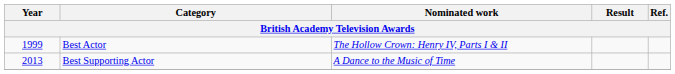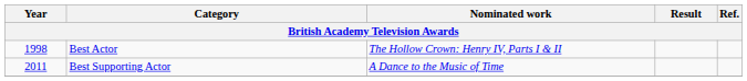 <table class=wikitable>
 <tr>
 <th scope="col" style="width:5em;">Year</th>
 <th scope="col" style="width:26em;">Category</th>
 <th scope="col" style="width:25em;">Nominated work</th>
 <th scope="col" style="width:5em;">Result</th>
 <th>Ref.</th>
 </tr>
 <tr>
 <th colspan=5><a href='#'>British Academy Television Awards</a></th>
 </tr>
 <tr>
-<td style="text-align:center;"><a href='#'>1999</a></td>
+<td style="text-align:center;"><a href='#'>1998</a></td>
 <td><a href='#'>Best Actor</a></td>
 <td><em><a href='#'>The Hollow Crown</a><a href='#'>: Henry IV, Parts I & II</a></em></td>
 <td></td>
 <td></td>
 </tr>
 <tr>
-<td style="text-align:center;"><a href='#'>2013</a></td>
+<td style="text-align:center;"><a href='#'>2011</a></td>
 <td><a href='#'>Best Supporting Actor</a></td>
 <td><em><a href='#'>A Dance to the Music of Time</a></em></td>
 <td></td>
 <td></td>
 </tr>
 <tr>
 </tr>
 </table>
